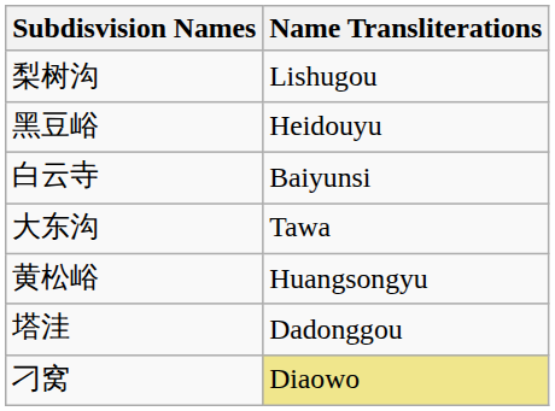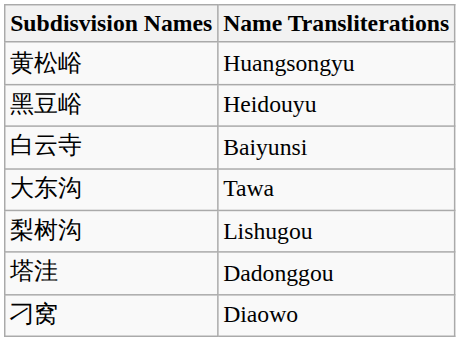 <table class="wikitable sortable">
 <tr>
 <th>Subdisvision Names</th>
 <th>Name Transliterations</th>
 </tr>
 <tr>
-<td>梨树沟</td>
-<td>Lishugou</td>
+<td>黄松峪</td>
+<td>Huangsongyu</td>
 </tr>
 <tr>
 <td>黑豆峪</td>
 <td>Heidouyu</td>
 </tr>
 <tr>
 <td>白云寺</td>
 <td>Baiyunsi</td>
 </tr>
 <tr>
 <td>大东沟</td>
 <td>Tawa</td>
 </tr>
 <tr>
-<td>黄松峪</td>
-<td>Huangsongyu</td>
+<td>梨树沟</td>
+<td>Lishugou</td>
 </tr>
 <tr>
 <td>塔洼</td>
 <td>Dadonggou</td>
 </tr>
 <tr>
 <td>刁窝</td>
-<td style="background: khaki;">Diaowo</td>
+<td>Diaowo</td>
 </tr>
 </table>
